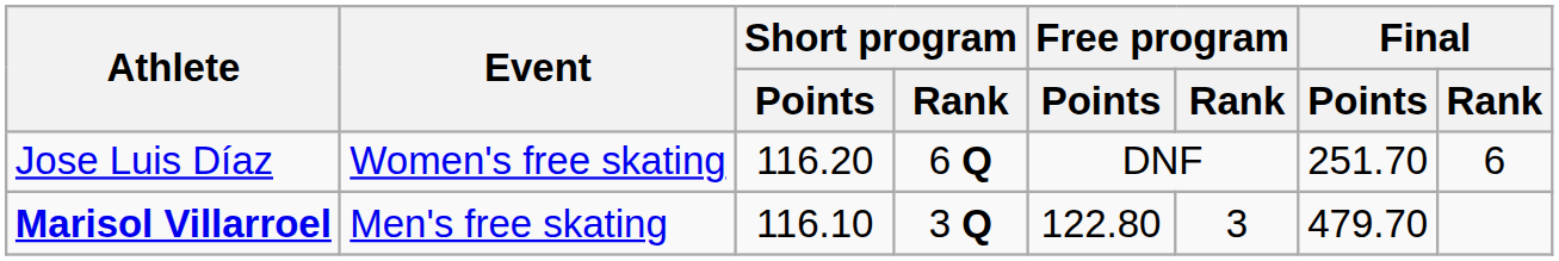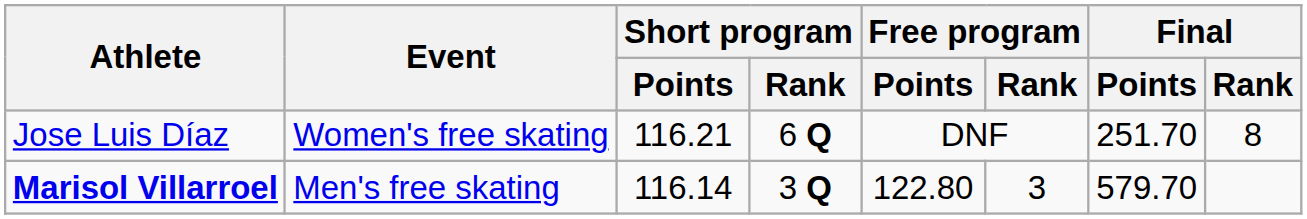 <table class="wikitable" border="1" style="font-size:90%">
 <tr>
 <th rowspan=2>Athlete</th>
 <th rowspan=2>Event</th>
 <th colspan=2>Short program</th>
 <th colspan=2>Free program</th>
 <th colspan=2>Final</th>
 </tr>
 <tr>
 <th>Points</th>
 <th>Rank</th>
 <th>Points</th>
 <th>Rank</th>
 <th>Points</th>
 <th>Rank</th>
 </tr>
 <tr align=center>
 <td align=left><a href='#'>Jose Luis Díaz</a></td>
 <td align=left><a href='#'>Women's free skating</a></td>
-<td>116.20</td>
+<td>116.21</td>
 <td>6 <strong>Q</strong></td>
 <td colspan=2>DNF</td>
 <td>251.70</td>
-<td>6</td>
+<td>8</td>
 </tr>
 <tr align=center>
 <td align=left><strong><a href='#'>Marisol Villarroel</a></strong></td>
 <td align=left><a href='#'>Men's free skating</a></td>
-<td>116.10</td>
+<td>116.14</td>
 <td>3 <strong>Q</strong></td>
 <td>122.80</td>
 <td>3</td>
-<td>479.70</td>
+<td>579.70</td>
 <td></td>
 </tr>
 </table>
